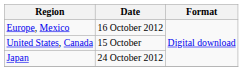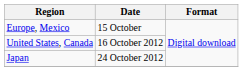 <table class="wikitable plainrowheaders">
 <tr>
 <th scope="col">Region</th>
 <th scope="col">Date</th>
 <th scope="col">Format</th>
 </tr>
 <tr>
 <td><a href='#'>Europe</a>, <a href='#'>Mexico</a></td>
-<td>16 October 2012</td>
+<td>15 October</td>
 <td rowspan="3"><a href='#'>Digital download</a></td>
 </tr>
 <tr>
 <td><a href='#'>United States</a>, <a href='#'>Canada</a></td>
-<td>15 October</td>
+<td>16 October 2012</td>
 </tr>
 <tr>
 <td><a href='#'>Japan</a></td>
 <td>24 October 2012</td>
 </tr>
 <tr>
 </tr>
 </table>
